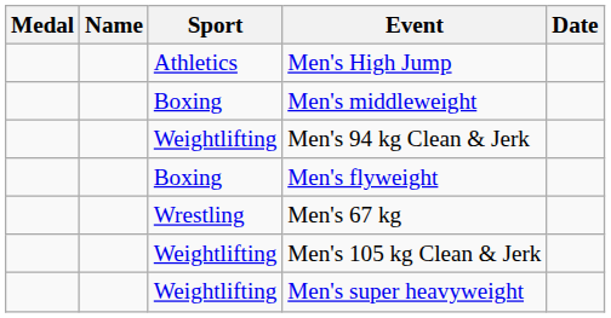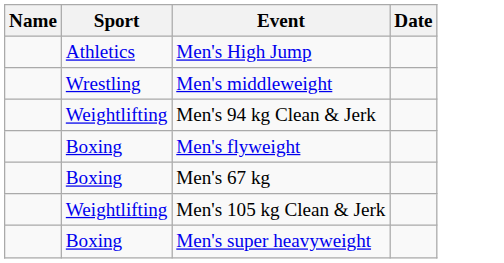 <table class="wikitable sortable" style="font-size:95%">
 <tr>
-<th>Medal</th>
 <th>Name</th>
 <th>Sport</th>
 <th>Event</th>
 <th>Date</th>
 </tr>
 <tr>
 <td></td>
-<td></td>
 <td><a href='#'>Athletics</a></td>
 <td><a href='#'>Men's High Jump</a></td>
 <td></td>
 </tr>
 <tr>
 <td></td>
-<td></td>
-<td><a href='#'>Boxing</a></td>
+<td><a href='#'>Wrestling</a></td>
 <td><a href='#'>Men's middleweight</a></td>
 <td></td>
 </tr>
 <tr>
-<td></td>
 <td></td>
 <td><a href='#'>Weightlifting</a></td>
 <td>Men's 94 kg Clean & Jerk</td>
 <td></td>
 </tr>
 <tr>
 <td></td>
-<td></td>
 <td><a href='#'>Boxing</a></td>
 <td><a href='#'>Men's flyweight</a></td>
 <td></td>
 </tr>
 <tr>
 <td></td>
-<td></td>
-<td><a href='#'>Wrestling</a></td>
+<td><a href='#'>Boxing</a></td>
 <td>Men's 67 kg</td>
 <td></td>
 </tr>
 <tr>
-<td></td>
 <td></td>
 <td><a href='#'>Weightlifting</a></td>
 <td>Men's 105 kg Clean & Jerk</td>
 <td></td>
 </tr>
 <tr>
 <td></td>
-<td></td>
-<td><a href='#'>Weightlifting</a></td>
+<td><a href='#'>Boxing</a></td>
 <td><a href='#'>Men's super heavyweight</a></td>
 <td></td>
 </tr>
 </table>
